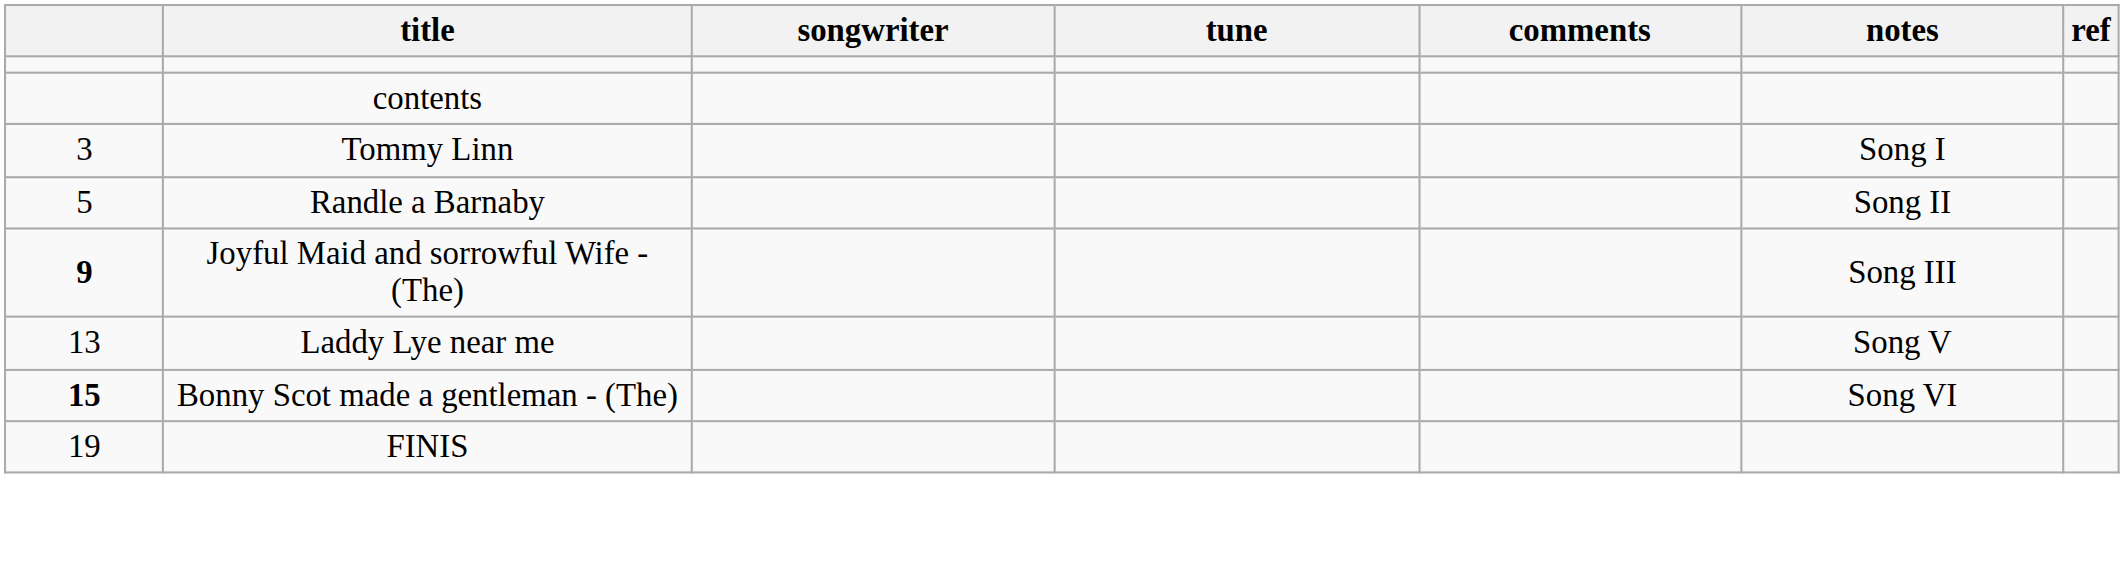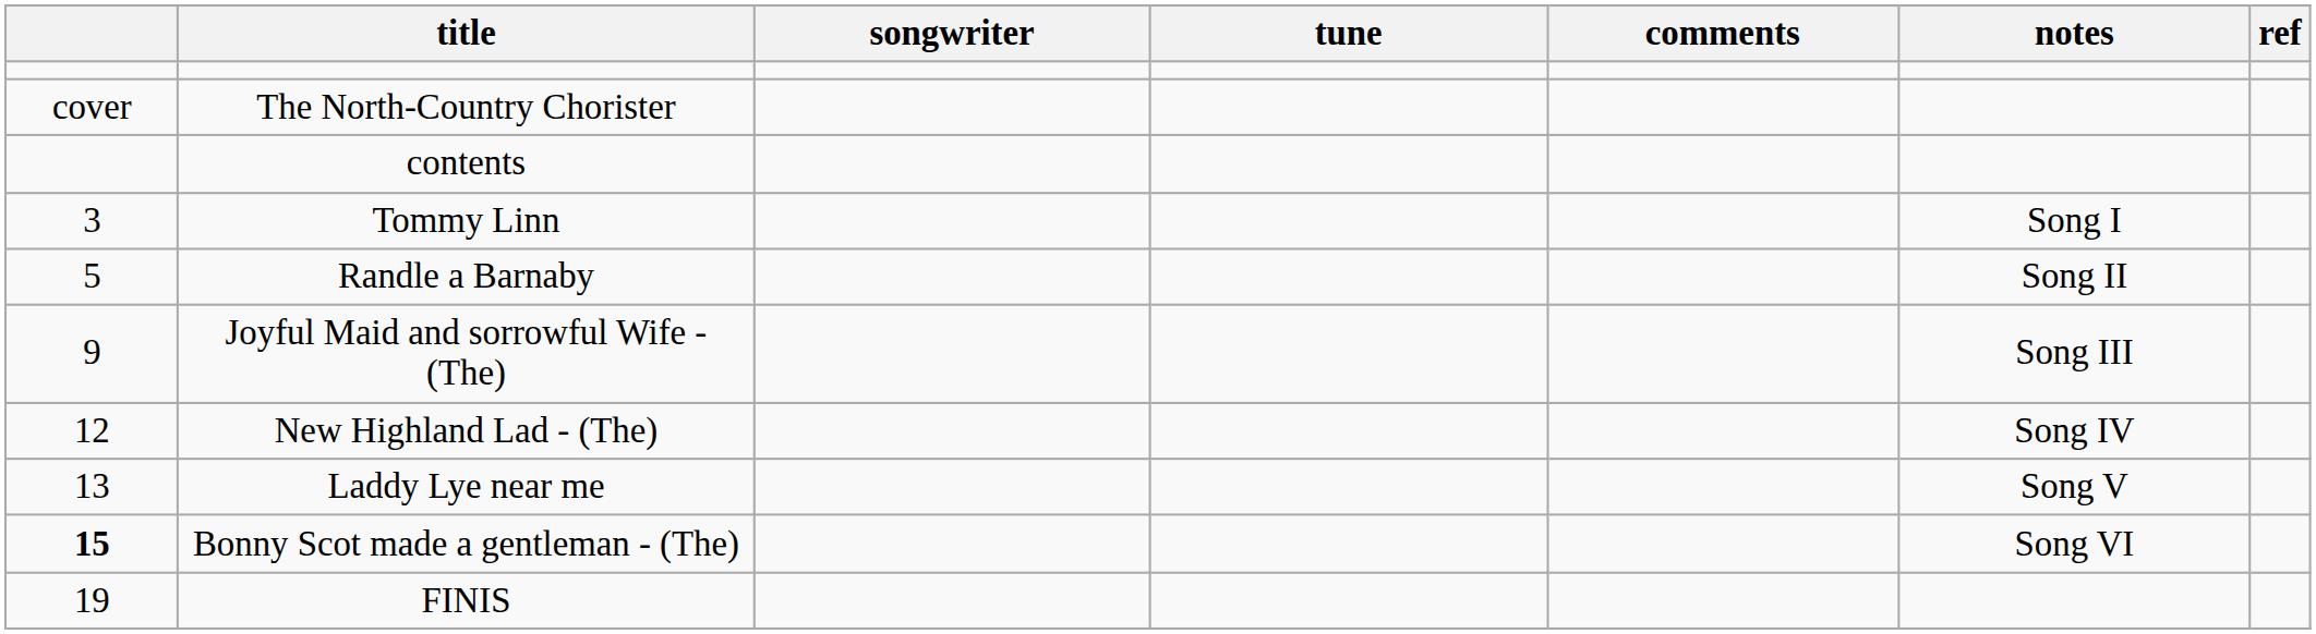 <table class="wikitable" style="text-align:center;">
 <tr>
 <th width=70 abbr="page"></th>
 <th width=250 abbr="title of song">title</th>
 <th width=170 abbr="author">songwriter</th>
 <th width=170 abbr="tune/air">tune</th>
 <th width=150abbr="comments">comments</th>
 <th width=150abbr="notes">notes</th>
 <th width=15 abbr="reference">ref</th>
 </tr>
 <tr>
 <td></td>
+<td></td>
+<td></td>
+<td></td>
+<td></td>
+<td></td>
+</tr>
+<tr>
+<td>cover</td>
+<td>The North-Country Chorister</td>
 <td></td>
 <td></td>
 <td></td>
 <td></td>
 <td></td>
 </tr>
 <tr>
 <td></td>
 <td>contents</td>
 <td></td>
 <td></td>
 <td></td>
 <td></td>
 <td></td>
 </tr>
 <tr>
 <td>3</td>
 <td>Tommy Linn</td>
 <td></td>
 <td></td>
 <td></td>
 <td>Song I</td>
 <td></td>
 </tr>
 <tr>
 <td>5</td>
 <td>Randle a Barnaby</td>
 <td></td>
 <td></td>
 <td></td>
 <td>Song II</td>
 <td></td>
 </tr>
 <tr>
-<td><strong>9</strong></td>
+<td>9</td>
 <td>Joyful Maid and sorrowful Wife - (The)</td>
 <td></td>
 <td></td>
 <td></td>
 <td>Song III</td>
+<td></td>
+</tr>
+<tr>
+<td>12</td>
+<td>New Highland Lad - (The)</td>
+<td></td>
+<td></td>
+<td></td>
+<td>Song IV</td>
 <td></td>
 </tr>
 <tr>
 <td>13</td>
 <td>Laddy Lye near me</td>
 <td></td>
 <td></td>
 <td></td>
 <td>Song V</td>
 <td></td>
 </tr>
 <tr>
 <td><strong>15</strong></td>
 <td>Bonny Scot made a gentleman - (The)</td>
 <td></td>
 <td></td>
 <td></td>
 <td>Song VI</td>
 <td></td>
 </tr>
 <tr>
 <td>19</td>
 <td>FINIS</td>
 <td></td>
 <td></td>
 <td></td>
 <td></td>
 <td></td>
 </tr>
 </table>
